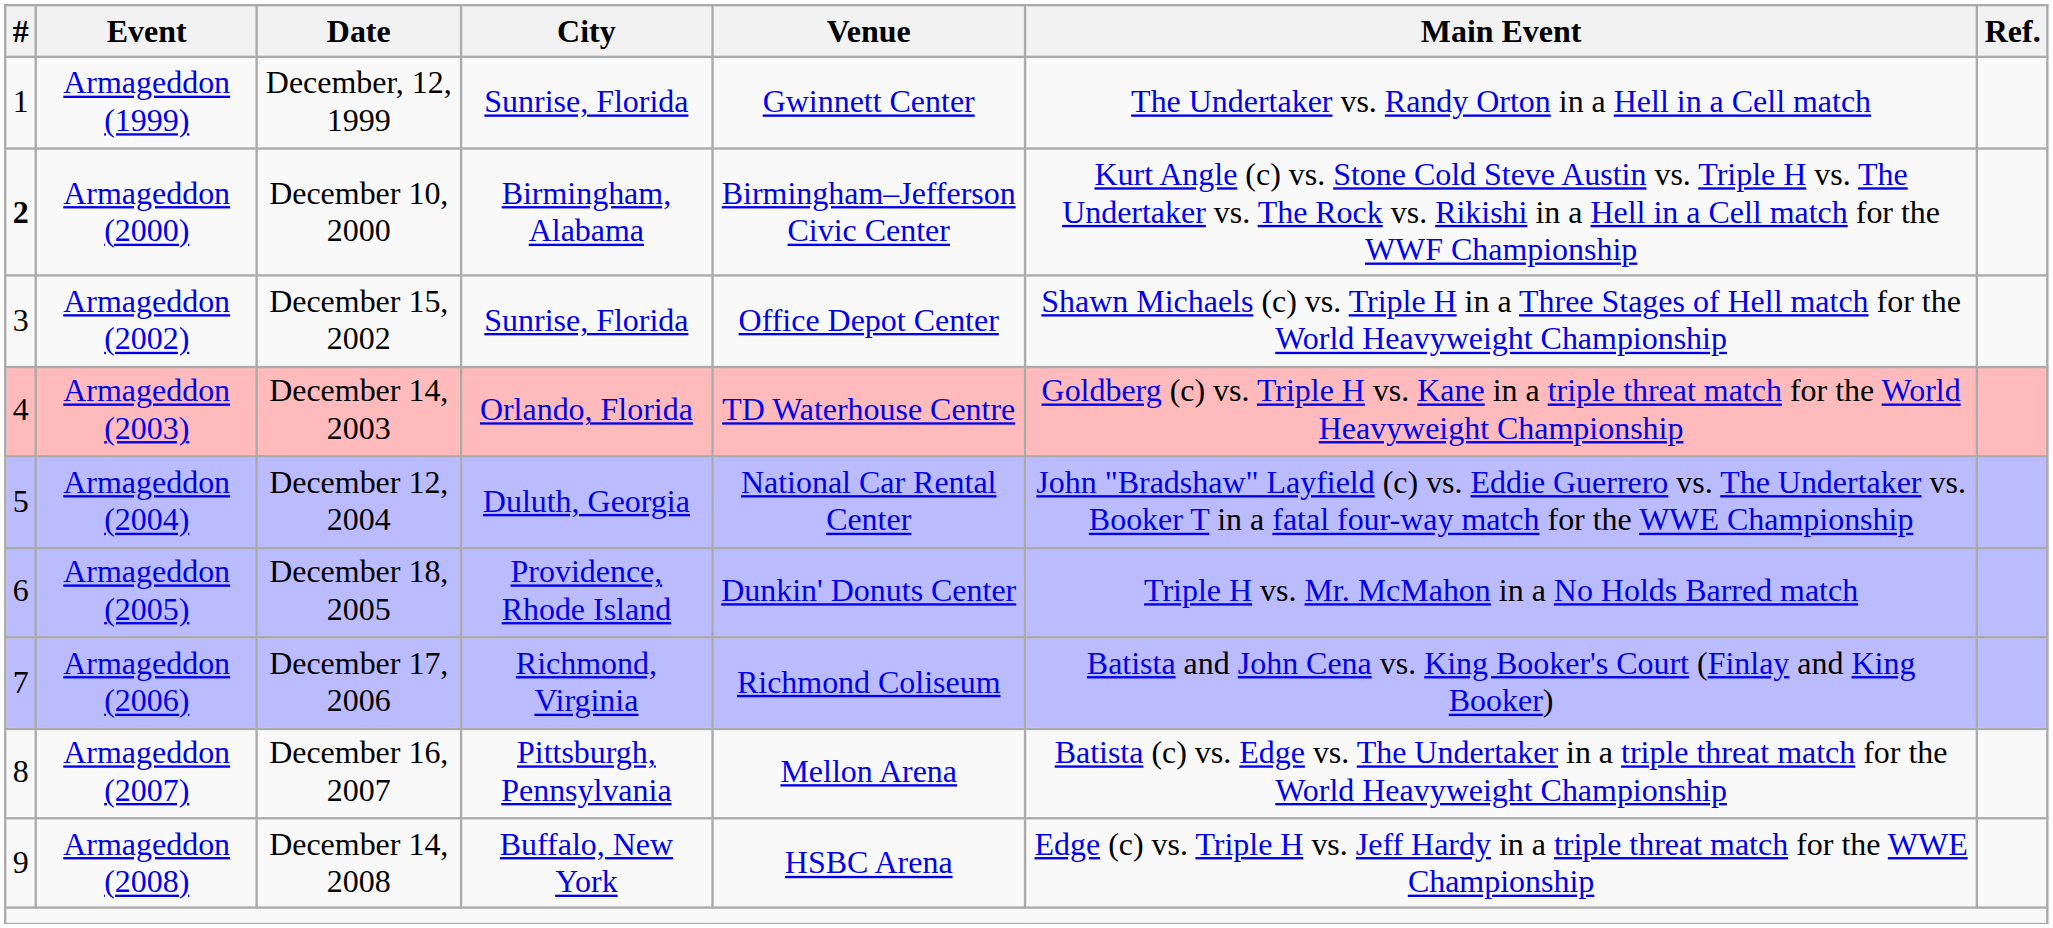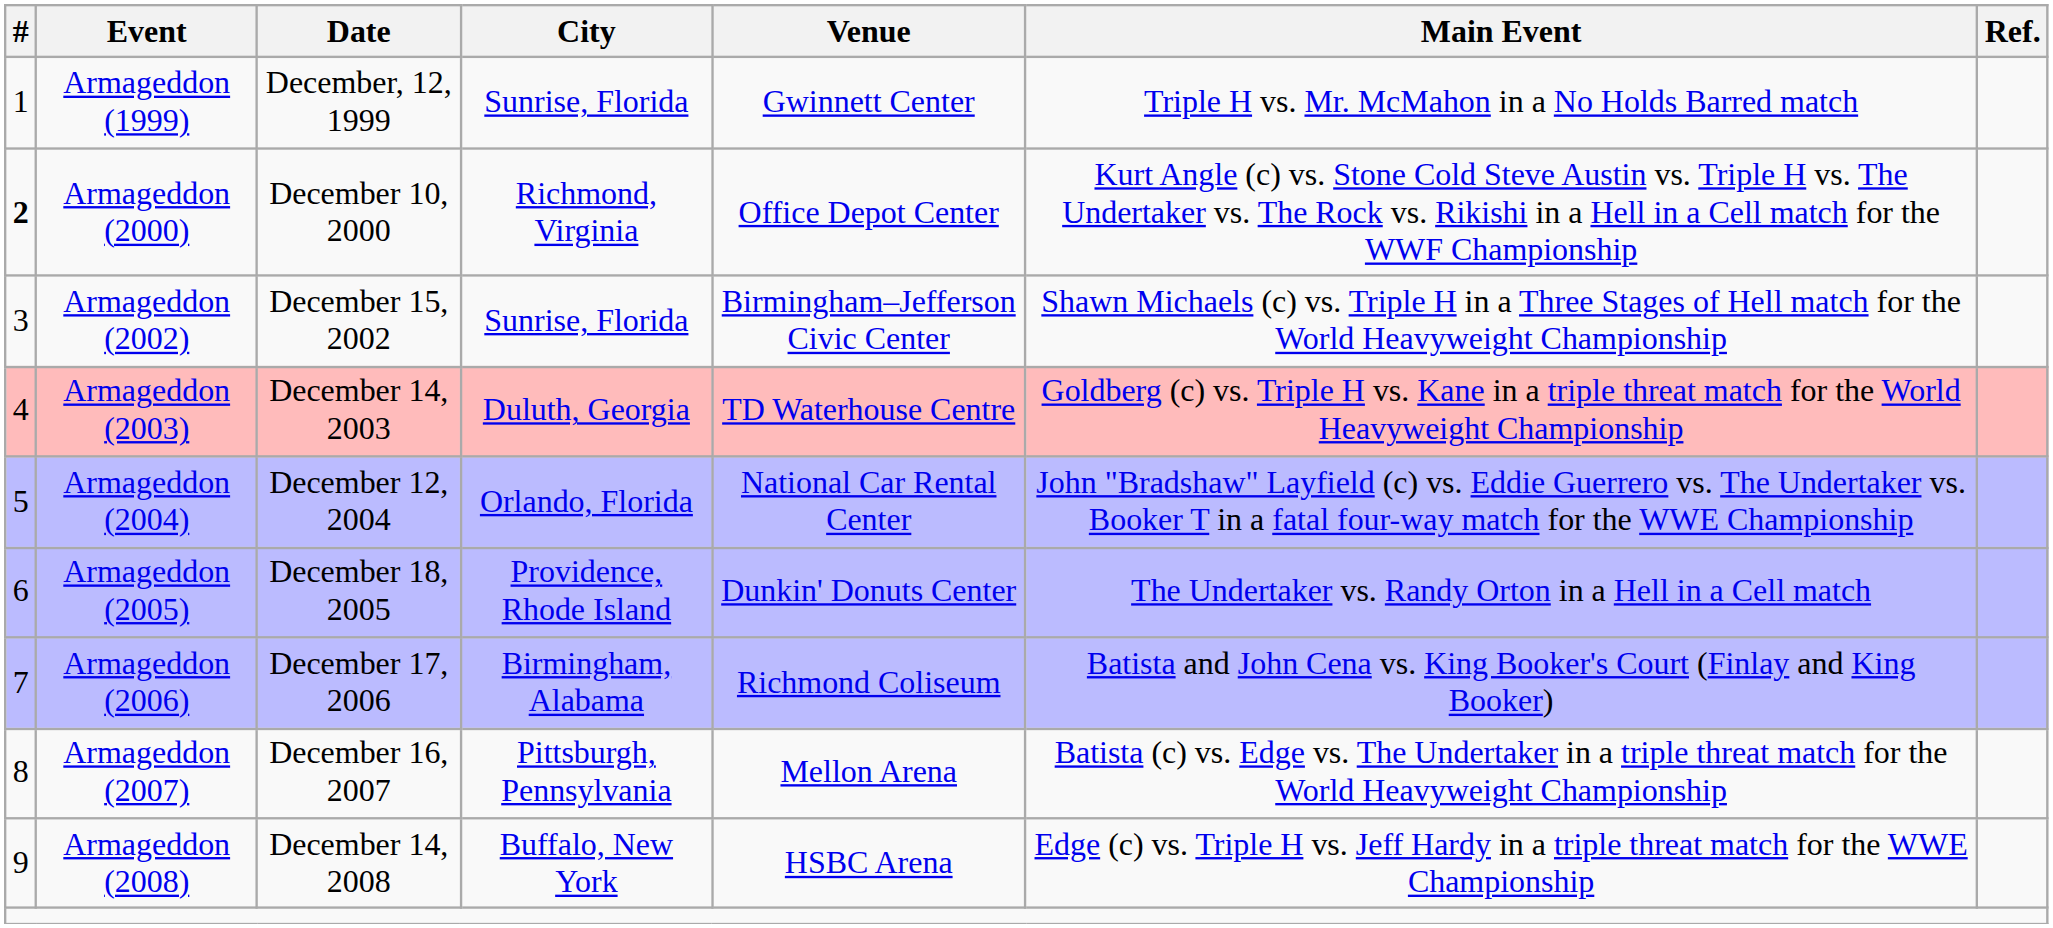 <table class="sortable wikitable succession-box" style="font-size:85%; text-align:center;">
 <tr>
 <th>#</th>
 <th>Event</th>
 <th>Date</th>
 <th>City</th>
 <th>Venue</th>
 <th>Main Event</th>
 <th>Ref.</th>
 </tr>
 <tr>
 <td>1</td>
 <td><a href='#'>Armageddon (1999)</a></td>
 <td>December, 12, 1999</td>
 <td><a href='#'>Sunrise, Florida</a></td>
 <td><a href='#'>Gwinnett Center</a></td>
-<td><a href='#'>The Undertaker</a> vs. <a href='#'>Randy Orton</a> in a <a href='#'>Hell in a Cell match</a></td>
+<td><a href='#'>Triple H</a> vs. <a href='#'>Mr. McMahon</a> in a <a href='#'>No Holds Barred match</a></td>
 <td></td>
 </tr>
 <tr>
 <td><strong>2</strong></td>
 <td><a href='#'>Armageddon (2000)</a></td>
 <td>December 10, 2000</td>
-<td><a href='#'>Birmingham, Alabama</a></td>
-<td><a href='#'>Birmingham–Jefferson Civic Center</a></td>
+<td><a href='#'>Richmond, Virginia</a></td>
+<td><a href='#'>Office Depot Center</a></td>
 <td><a href='#'>Kurt Angle</a> (c) vs. <a href='#'>Stone Cold Steve Austin</a> vs. <a href='#'>Triple H</a> vs. <a href='#'>The Undertaker</a> vs. <a href='#'>The Rock</a> vs. <a href='#'>Rikishi</a> in a <a href='#'>Hell in a Cell match</a> for the <a href='#'>WWF Championship</a></td>
 <td></td>
 </tr>
 <tr>
 <td>3</td>
 <td><a href='#'>Armageddon (2002)</a></td>
 <td>December 15, 2002</td>
 <td><a href='#'>Sunrise, Florida</a></td>
-<td><a href='#'>Office Depot Center</a></td>
+<td><a href='#'>Birmingham–Jefferson Civic Center</a></td>
 <td><a href='#'>Shawn Michaels</a> (c) vs. <a href='#'>Triple H</a> in a <a href='#'>Three Stages of Hell match</a> for the <a href='#'>World Heavyweight Championship</a></td>
 <td></td>
 </tr>
 <tr style="background: #FBB;">
 <td>4</td>
 <td><a href='#'>Armageddon (2003)</a></td>
 <td>December 14, 2003</td>
-<td><a href='#'>Orlando, Florida</a></td>
+<td><a href='#'>Duluth, Georgia</a></td>
 <td><a href='#'>TD Waterhouse Centre</a></td>
 <td><a href='#'>Goldberg</a> (c) vs. <a href='#'>Triple H</a> vs. <a href='#'>Kane</a> in a <a href='#'>triple threat match</a> for the <a href='#'>World Heavyweight Championship</a></td>
 <td></td>
 </tr>
 <tr style="background: #BBF;">
 <td>5</td>
 <td><a href='#'>Armageddon (2004)</a></td>
 <td>December 12, 2004</td>
-<td><a href='#'>Duluth, Georgia</a></td>
+<td><a href='#'>Orlando, Florida</a></td>
 <td><a href='#'>National Car Rental Center</a></td>
 <td><a href='#'>John "Bradshaw" Layfield</a> (c) vs. <a href='#'>Eddie Guerrero</a> vs. <a href='#'>The Undertaker</a> vs. <a href='#'>Booker T</a> in a <a href='#'>fatal four-way match</a> for the <a href='#'>WWE Championship</a></td>
 <td></td>
 </tr>
 <tr style="background: #BBF;">
 <td>6</td>
 <td><a href='#'>Armageddon (2005)</a></td>
 <td>December 18, 2005</td>
 <td><a href='#'>Providence, Rhode Island</a></td>
 <td><a href='#'>Dunkin' Donuts Center</a></td>
-<td><a href='#'>Triple H</a> vs. <a href='#'>Mr. McMahon</a> in a <a href='#'>No Holds Barred match</a></td>
+<td><a href='#'>The Undertaker</a> vs. <a href='#'>Randy Orton</a> in a <a href='#'>Hell in a Cell match</a></td>
 <td></td>
 </tr>
 <tr style="background: #BBF;">
 <td>7</td>
 <td><a href='#'>Armageddon (2006)</a></td>
 <td>December 17, 2006</td>
-<td><a href='#'>Richmond, Virginia</a></td>
+<td><a href='#'>Birmingham, Alabama</a></td>
 <td><a href='#'>Richmond Coliseum</a></td>
 <td><a href='#'>Batista</a> and <a href='#'>John Cena</a> vs. <a href='#'>King Booker's Court</a> (<a href='#'>Finlay</a> and <a href='#'>King Booker</a>)</td>
 <td></td>
 </tr>
 <tr>
 <td>8</td>
 <td><a href='#'>Armageddon (2007)</a></td>
 <td>December 16, 2007</td>
 <td><a href='#'>Pittsburgh, Pennsylvania</a></td>
 <td><a href='#'>Mellon Arena</a></td>
 <td><a href='#'>Batista</a> (c) vs. <a href='#'>Edge</a> vs. <a href='#'>The Undertaker</a> in a <a href='#'>triple threat match</a> for the <a href='#'>World Heavyweight Championship</a></td>
 <td></td>
 </tr>
 <tr>
 <td>9</td>
 <td><a href='#'>Armageddon (2008)</a></td>
 <td>December 14, 2008</td>
 <td><a href='#'>Buffalo, New York</a></td>
 <td><a href='#'>HSBC Arena</a></td>
 <td><a href='#'>Edge</a> (c) vs. <a href='#'>Triple H</a> vs. <a href='#'>Jeff Hardy</a> in a <a href='#'>triple threat match</a> for the <a href='#'>WWE Championship</a></td>
 <td></td>
 </tr>
 <tr>
 <td colspan="7"></td>
 </tr>
 </table>
